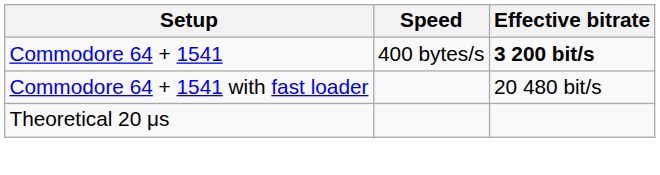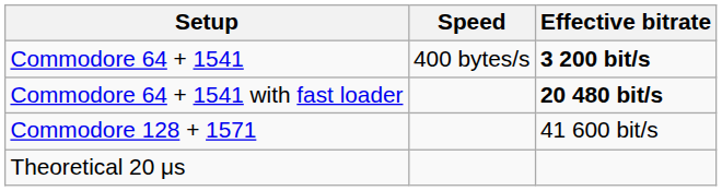 <table class=wikitable>
 <tr>
 <th>Setup</th>
 <th>Speed</th>
 <th>Effective bitrate</th>
 </tr>
 <tr>
 <td><a href='#'>Commodore 64</a> + <a href='#'>1541</a></td>
 <td>400 bytes/s</td>
 <td><strong>3 200 bit/s</strong></td>
 </tr>
 <tr>
 <td><a href='#'>Commodore 64</a> + <a href='#'>1541</a> with <a href='#'>fast loader</a></td>
 <td></td>
-<td>20 480 bit/s</td>
+<td><strong>20 480 bit/s</strong></td>
+</tr>
+<tr>
+<td><a href='#'>Commodore 128</a> + <a href='#'>1571</a></td>
+<td></td>
+<td>41 600 bit/s</td>
 </tr>
 <tr>
 <td>Theoretical 20 μs</td>
 <td></td>
 <td></td>
 </tr>
 </table>
